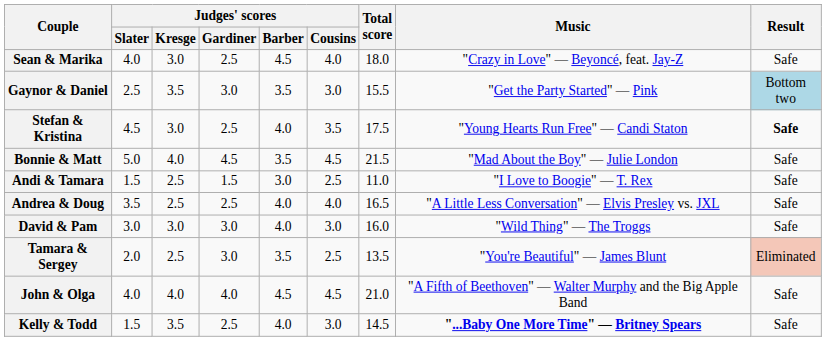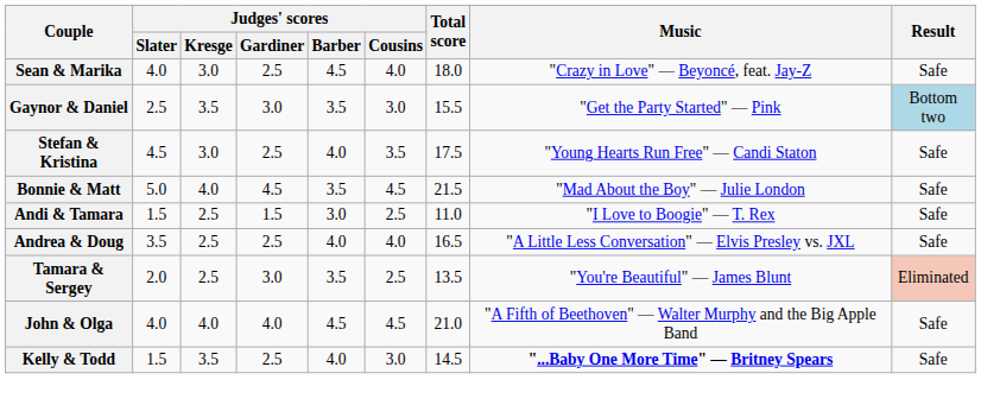 <table class="wikitable sortable" style="text-align:center; font-size:90%">
 <tr>
 <th scope="col" rowspan=2>Couple</th>
 <th scope="col" colspan=5 class="unsortable">Judges' scores</th>
 <th scope="col" rowspan=2>Total<br>score</th>
 <th scope="col" rowspan=2 class="unsortable">Music</th>
 <th scope="col" rowspan=2 class="unsortable">Result</th>
 </tr>
 <tr>
 <th class="unsortable">Slater</th>
 <th class="unsortable">Kresge</th>
 <th class="unsortable">Gardiner</th>
 <th class="unsortable">Barber</th>
 <th class="unsortable">Cousins</th>
 </tr>
 <tr>
 <th scope="row">Sean & Marika</th>
 <td>4.0</td>
 <td>3.0</td>
 <td>2.5</td>
 <td>4.5</td>
 <td>4.0</td>
 <td>18.0</td>
 <td>"<a href='#'>Crazy in Love</a>" — <a href='#'>Beyoncé</a>, feat. <a href='#'>Jay-Z</a></td>
 <td>Safe</td>
 </tr>
 <tr>
 <th scope="row">Gaynor & Daniel</th>
 <td>2.5</td>
 <td>3.5</td>
 <td>3.0</td>
 <td>3.5</td>
 <td>3.0</td>
 <td>15.5</td>
 <td>"<a href='#'>Get the Party Started</a>" — <a href='#'>Pink</a></td>
 <td bgcolor=lightblue>Bottom two</td>
 </tr>
 <tr>
 <th scope="row">Stefan & Kristina</th>
 <td>4.5</td>
 <td>3.0</td>
 <td>2.5</td>
 <td>4.0</td>
 <td>3.5</td>
 <td>17.5</td>
 <td>"<a href='#'>Young Hearts Run Free</a>" — <a href='#'>Candi Staton</a></td>
-<td><strong>Safe</strong></td>
+<td>Safe</td>
 </tr>
 <tr>
 <th scope="row">Bonnie & Matt</th>
 <td>5.0</td>
 <td>4.0</td>
 <td>4.5</td>
 <td>3.5</td>
 <td>4.5</td>
 <td>21.5</td>
 <td>"<a href='#'>Mad About the Boy</a>" — <a href='#'>Julie London</a></td>
 <td>Safe</td>
 </tr>
 <tr>
 <th scope="row">Andi & Tamara</th>
 <td>1.5</td>
 <td>2.5</td>
 <td>1.5</td>
 <td>3.0</td>
 <td>2.5</td>
 <td>11.0</td>
 <td>"<a href='#'>I Love to Boogie</a>" — <a href='#'>T. Rex</a></td>
 <td>Safe</td>
 </tr>
 <tr>
 <th scope="row">Andrea & Doug</th>
 <td>3.5</td>
 <td>2.5</td>
 <td>2.5</td>
 <td>4.0</td>
 <td>4.0</td>
 <td>16.5</td>
 <td>"<a href='#'>A Little Less Conversation</a>" — <a href='#'>Elvis Presley</a> vs. <a href='#'>JXL</a></td>
-<td>Safe</td>
-</tr>
-<tr>
-<th scope="row">David & Pam</th>
-<td>3.0</td>
-<td>3.0</td>
-<td>3.0</td>
-<td>4.0</td>
-<td>3.0</td>
-<td>16.0</td>
-<td>"<a href='#'>Wild Thing</a>" — <a href='#'>The Troggs</a></td>
 <td>Safe</td>
 </tr>
 <tr>
 <th scope="row">Tamara & Sergey</th>
 <td>2.0</td>
 <td>2.5</td>
 <td>3.0</td>
 <td>3.5</td>
 <td>2.5</td>
 <td>13.5</td>
 <td>"<a href='#'>You're Beautiful</a>" — <a href='#'>James Blunt</a></td>
 <td bgcolor="f4c7b8">Eliminated</td>
 </tr>
 <tr>
 <th scope="row">John & Olga</th>
 <td>4.0</td>
 <td>4.0</td>
 <td>4.0</td>
 <td>4.5</td>
 <td>4.5</td>
 <td>21.0</td>
 <td>"<a href='#'>A Fifth of Beethoven</a>" — <a href='#'>Walter Murphy</a> and the Big Apple Band</td>
 <td>Safe</td>
 </tr>
 <tr>
 <th scope="row">Kelly & Todd</th>
 <td>1.5</td>
 <td>3.5</td>
 <td>2.5</td>
 <td>4.0</td>
 <td>3.0</td>
 <td>14.5</td>
 <td><strong>"<a href='#'>...Baby One More Time</a>" — <a href='#'>Britney Spears</a></strong></td>
 <td>Safe</td>
 </tr>
 </table>
